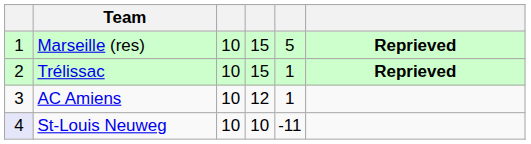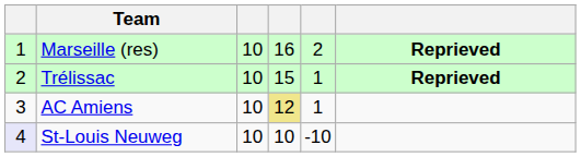 <table class="wikitable" style="text-align: center;">
 <tr>
 <th width=20></th>
 <th width=165>Team</th>
 <th width=20></th>
 <th width=20></th>
 <th width=20></th>
 <th width=200></th>
 </tr>
 <tr bgcolor=#ccffcc>
 <td>1</td>
 <td align=left><a href='#'>Marseille</a> (res)</td>
 <td>10</td>
-<td>15</td>
-<td>5</td>
+<td>16</td>
+<td>2</td>
 <td><strong>Reprieved</strong></td>
 </tr>
 <tr bgcolor=#ccffcc>
 <td>2</td>
 <td align=left><a href='#'>Trélissac</a></td>
 <td>10</td>
 <td>15</td>
 <td>1</td>
 <td><strong>Reprieved</strong></td>
 </tr>
 <tr>
 <td>3</td>
 <td align=left><a href='#'>AC Amiens</a></td>
 <td>10</td>
-<td>12</td>
+<td style="background: khaki;">12</td>
 <td>1</td>
 <td></td>
 </tr>
 <tr>
 <td style="background: lavender;">4</td>
 <td align=left><a href='#'>St-Louis Neuweg</a></td>
 <td>10</td>
 <td>10</td>
-<td>-11</td>
+<td>-10</td>
 <td></td>
 </tr>
 </table>
